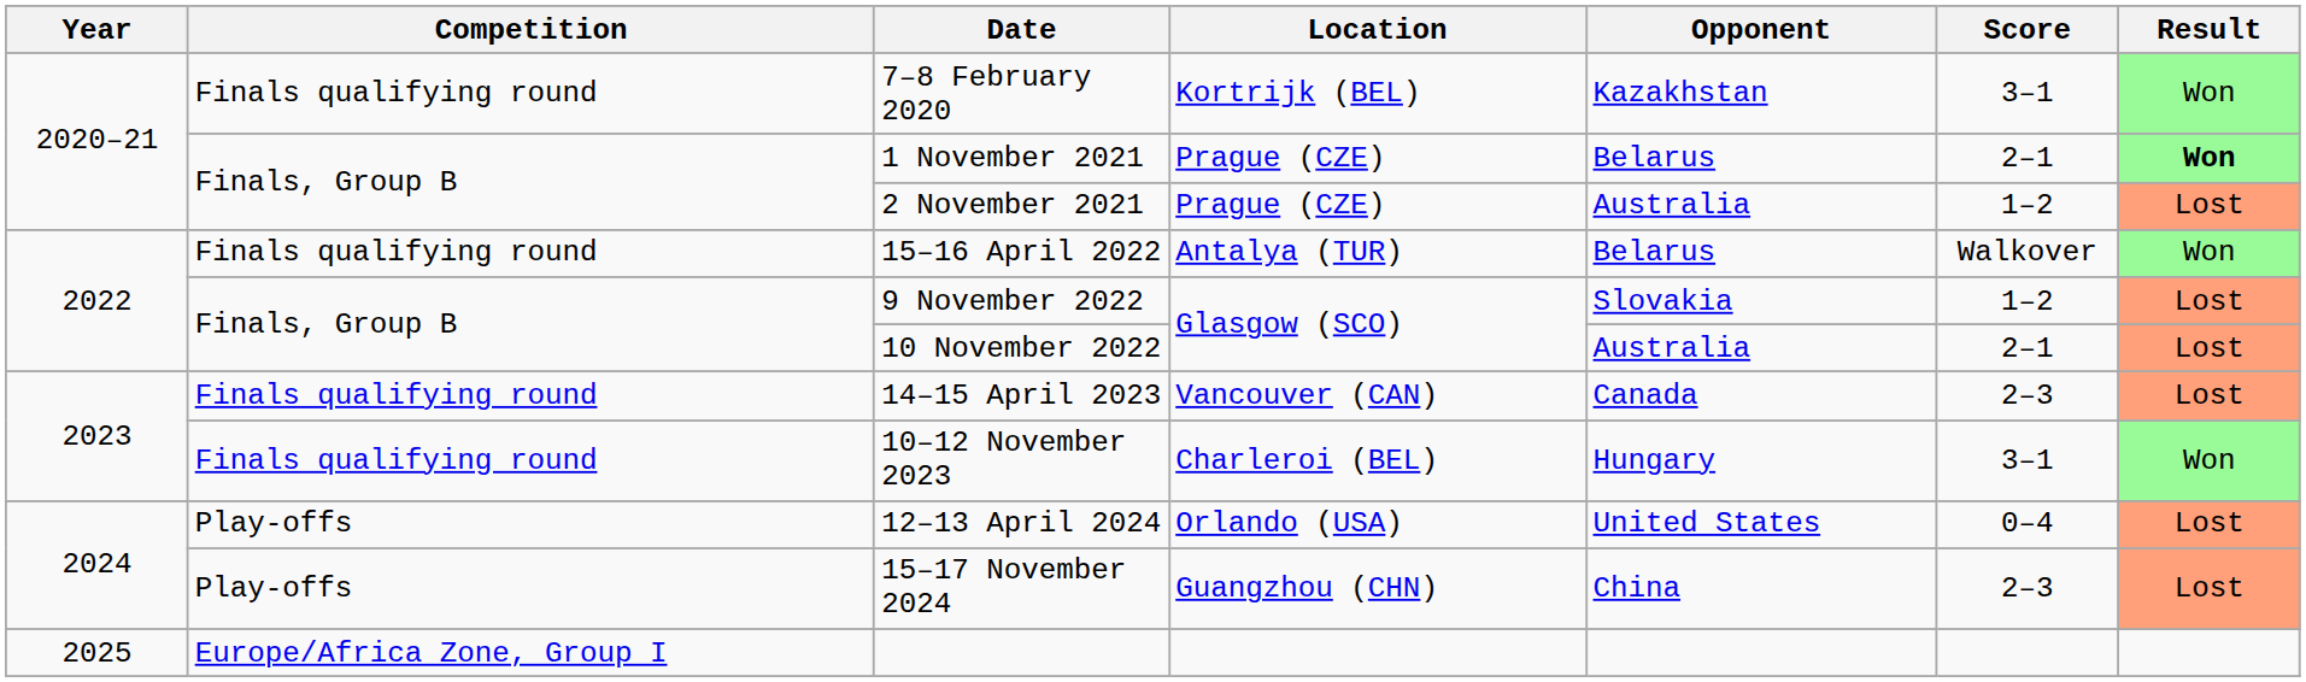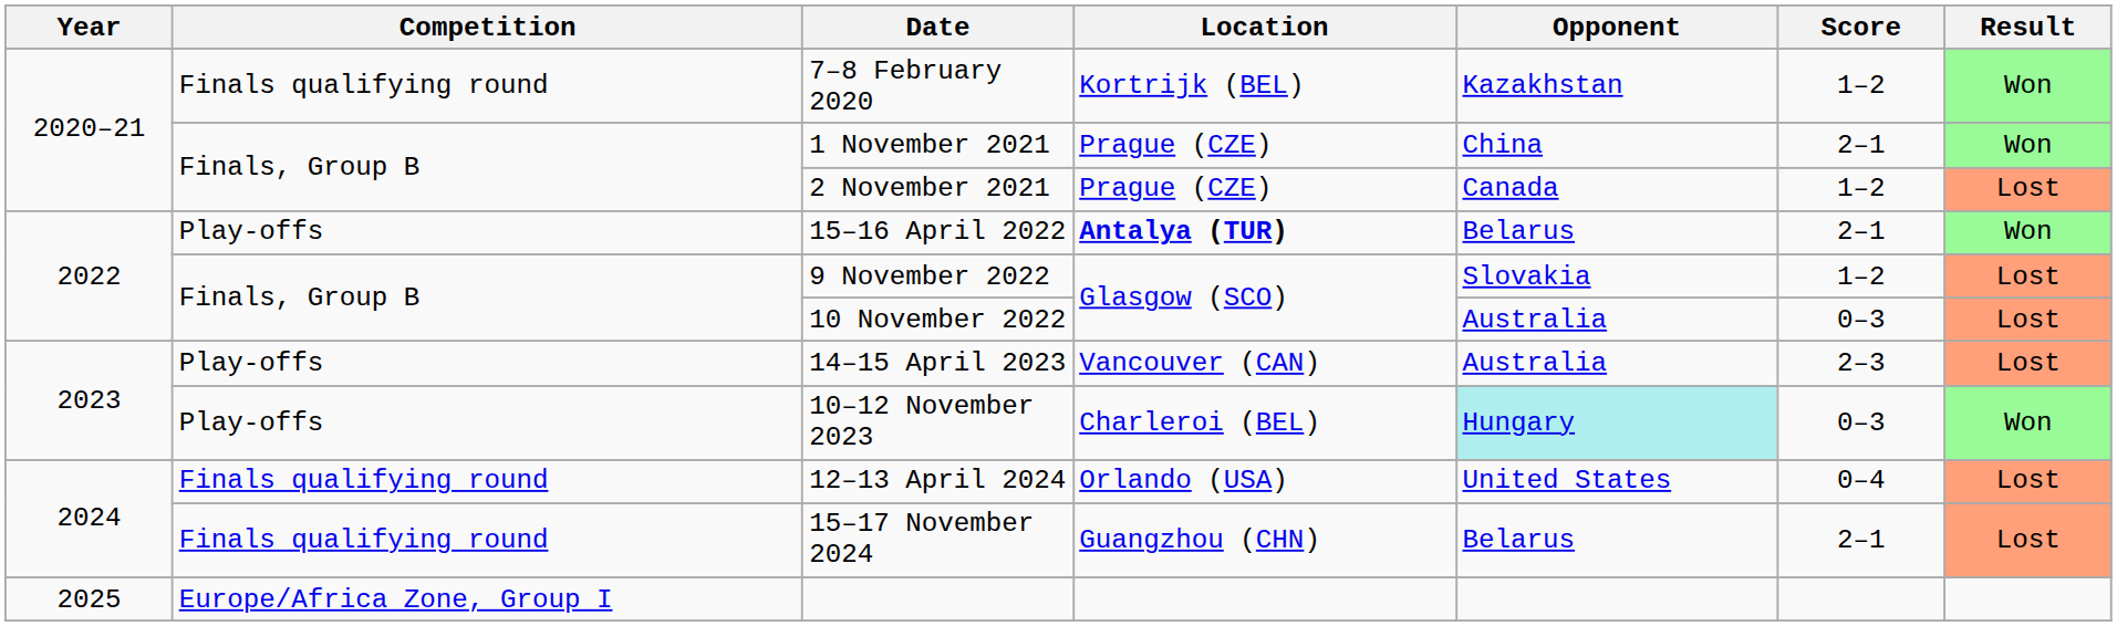 <table class="wikitable">
 <tr>
 <th width="75">Year</th>
 <th width="300">Competition</th>
 <th width="125">Date</th>
 <th width="180">Location</th>
 <th width="150">Opponent</th>
 <th width="75">Score</th>
 <th width="75">Result</th>
 </tr>
 <tr>
 <td align="center" rowspan="3">2020–21</td>
 <td>Finals qualifying round</td>
 <td>7–8 February 2020</td>
 <td><a href='#'>Kortrijk</a> (<a href='#'>BEL</a>)</td>
 <td> <a href='#'>Kazakhstan</a></td>
-<td align="center">3–1</td>
+<td align="center">1–2</td>
 <td align="center" bgcolor="#98FB98">Won</td>
 </tr>
 <tr>
 <td rowspan="2">Finals, Group B</td>
 <td>1 November 2021</td>
 <td><a href='#'>Prague</a> (<a href='#'>CZE</a>)</td>
-<td> <a href='#'>Belarus</a></td>
+<td> <a href='#'>China</a></td>
 <td align="center">2–1</td>
-<td align="center" bgcolor="#98FB98"><strong>Won</strong></td>
+<td align="center" bgcolor="#98FB98">Won</td>
 </tr>
 <tr>
 <td>2 November 2021</td>
 <td><a href='#'>Prague</a> (<a href='#'>CZE</a>)</td>
-<td> <a href='#'>Australia</a></td>
+<td> <a href='#'>Canada</a></td>
 <td align="center">1–2</td>
 <td align="center" bgcolor="#FFA07A">Lost</td>
 </tr>
 <tr>
 <td align="center" rowspan="3">2022</td>
-<td>Finals qualifying round</td>
+<td>Play-offs</td>
 <td>15–16 April 2022</td>
-<td><a href='#'>Antalya</a> (<a href='#'>TUR</a>)</td>
+<td><strong><a href='#'>Antalya</a> (<a href='#'>TUR</a>)</strong></td>
 <td> <a href='#'>Belarus</a></td>
-<td align="center">Walkover</td>
+<td align="center">2–1</td>
 <td align="center" bgcolor="#98FB98">Won</td>
 </tr>
 <tr>
 <td rowspan="2">Finals, Group B</td>
 <td>9 November 2022</td>
 <td rowspan="2"><a href='#'>Glasgow</a> (<a href='#'>SCO</a>)</td>
 <td> <a href='#'>Slovakia</a></td>
 <td align="center">1–2</td>
 <td align="center" bgcolor="#FFA07A">Lost</td>
 </tr>
 <tr>
 <td>10 November 2022</td>
 <td> <a href='#'>Australia</a></td>
-<td align="center">2–1</td>
+<td align="center">0–3</td>
 <td align="center" bgcolor="#FFA07A">Lost</td>
 </tr>
 <tr>
 <td align="center" rowspan="2">2023</td>
-<td><a href='#'>Finals qualifying round</a></td>
+<td>Play-offs</td>
 <td>14–15 April 2023</td>
 <td><a href='#'>Vancouver</a> (<a href='#'>CAN</a>)</td>
-<td> <a href='#'>Canada</a></td>
+<td> <a href='#'>Australia</a></td>
 <td align="center">2–3</td>
 <td align="center" bgcolor="#FFA07A">Lost</td>
 </tr>
 <tr>
-<td><a href='#'>Finals qualifying round</a></td>
+<td>Play-offs</td>
 <td>10–12 November 2023</td>
 <td><a href='#'>Charleroi</a> (<a href='#'>BEL</a>)</td>
-<td> <a href='#'>Hungary</a></td>
-<td align="center">3–1</td>
+<td style="background: paleturquoise;"> <a href='#'>Hungary</a></td>
+<td align="center">0–3</td>
 <td align="center" bgcolor="#98FB98">Won</td>
 </tr>
 <tr>
 <td align="center" rowspan="2">2024</td>
-<td>Play-offs</td>
+<td><a href='#'>Finals qualifying round</a></td>
 <td>12–13 April 2024</td>
 <td><a href='#'>Orlando</a> (<a href='#'>USA</a>)</td>
 <td> <a href='#'>United States</a></td>
 <td align="center">0–4</td>
 <td align="center" bgcolor="#FFA07A">Lost</td>
 </tr>
 <tr>
-<td>Play-offs</td>
+<td><a href='#'>Finals qualifying round</a></td>
 <td>15–17 November 2024</td>
 <td><a href='#'>Guangzhou</a> (<a href='#'>CHN</a>)</td>
-<td> <a href='#'>China</a></td>
-<td align="center">2–3</td>
+<td> <a href='#'>Belarus</a></td>
+<td align="center">2–1</td>
 <td align="center" bgcolor="#FFA07A">Lost</td>
 </tr>
 <tr>
 <td align="center">2025</td>
 <td><a href='#'>Europe/Africa Zone, Group I</a></td>
 <td></td>
 <td></td>
 <td></td>
 <td></td>
 <td></td>
 </tr>
 </table>
